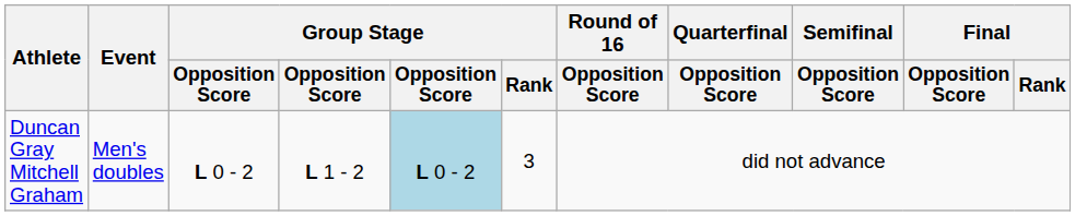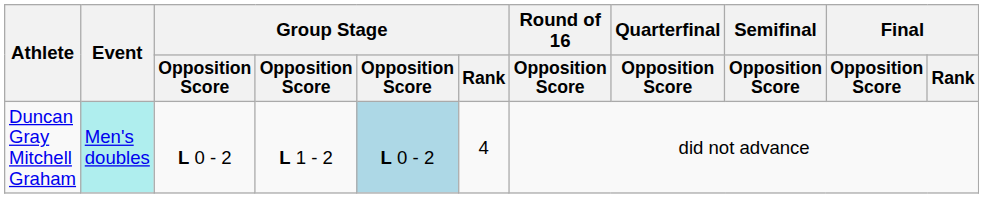 <table class="wikitable" style="font-size:90%">
 <tr>
 <th rowspan=2>Athlete</th>
 <th rowspan=2>Event</th>
 <th colspan=4>Group Stage</th>
 <th>Round of 16</th>
 <th>Quarterfinal</th>
 <th>Semifinal</th>
 <th colspan=2>Final</th>
 </tr>
 <tr style="font-size:95%">
 <th>Opposition<br>Score</th>
 <th>Opposition<br>Score</th>
 <th>Opposition<br>Score</th>
 <th>Rank</th>
 <th>Opposition<br>Score</th>
 <th>Opposition<br>Score</th>
 <th>Opposition<br>Score</th>
 <th>Opposition<br>Score</th>
 <th>Rank</th>
 </tr>
 <tr align=center>
 <td align=left><a href='#'>Duncan Gray</a><br><a href='#'>Mitchell Graham</a></td>
-<td align=left><a href='#'>Men's doubles</a></td>
+<td align=left style="background: paleturquoise;"><a href='#'>Men's doubles</a></td>
 <td><br><strong>L</strong> 0 - 2</td>
 <td><br><strong>L</strong> 1 - 2</td>
 <td style="background: lightblue;"><br><strong>L</strong> 0 - 2</td>
-<td>3</td>
+<td>4</td>
 <td colspan=5>did not advance</td>
 </tr>
 </table>
